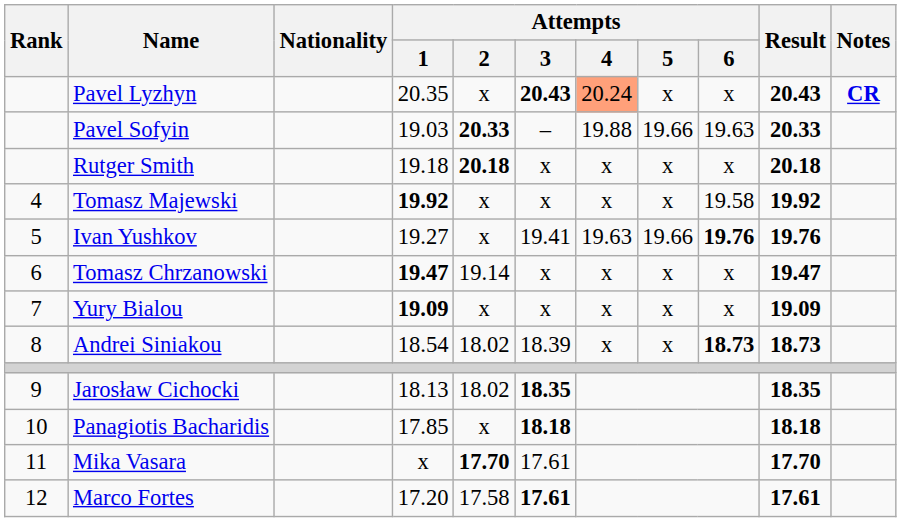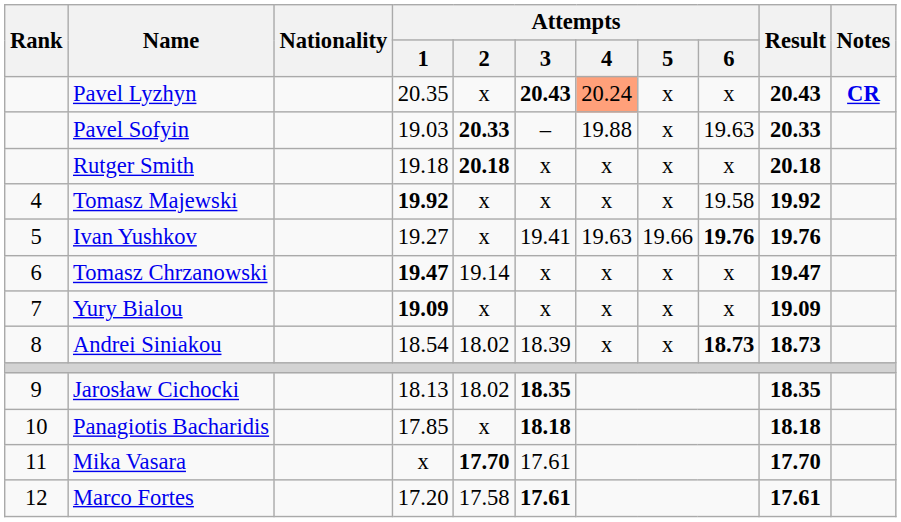 <table class="wikitable sortable" style="text-align:center">
 <tr>
 <th rowspan=2>Rank</th>
 <th rowspan=2>Name</th>
 <th rowspan=2>Nationality</th>
 <th colspan=6>Attempts</th>
 <th rowspan=2>Result</th>
 <th rowspan=2>Notes</th>
 </tr>
 <tr>
 <th>1</th>
 <th>2</th>
 <th>3</th>
 <th>4</th>
 <th>5</th>
 <th>6</th>
 </tr>
 <tr>
 <td></td>
 <td align=left><a href='#'>Pavel Lyzhyn</a></td>
 <td align=left></td>
 <td>20.35</td>
 <td>x</td>
 <td><strong>20.43</strong></td>
 <td style="background: lightsalmon;">20.24</td>
 <td>x</td>
 <td>x</td>
 <td><strong>20.43</strong></td>
 <td><strong><a href='#'>CR</a></strong></td>
 </tr>
 <tr>
 <td></td>
 <td align=left><a href='#'>Pavel Sofyin</a></td>
 <td align=left></td>
 <td>19.03</td>
 <td><strong>20.33</strong></td>
 <td>–</td>
 <td>19.88</td>
-<td>19.66</td>
+<td>x</td>
 <td>19.63</td>
 <td><strong>20.33</strong></td>
 <td></td>
 </tr>
 <tr>
 <td></td>
 <td align=left><a href='#'>Rutger Smith</a></td>
 <td align=left></td>
 <td>19.18</td>
 <td><strong>20.18</strong></td>
 <td>x</td>
 <td>x</td>
 <td>x</td>
 <td>x</td>
 <td><strong>20.18</strong></td>
 <td></td>
 </tr>
 <tr>
 <td>4</td>
 <td align=left><a href='#'>Tomasz Majewski</a></td>
 <td align=left></td>
 <td><strong>19.92</strong></td>
 <td>x</td>
 <td>x</td>
 <td>x</td>
 <td>x</td>
 <td>19.58</td>
 <td><strong>19.92</strong></td>
 <td></td>
 </tr>
 <tr>
 <td>5</td>
 <td align=left><a href='#'>Ivan Yushkov</a></td>
 <td align=left></td>
 <td>19.27</td>
 <td>x</td>
 <td>19.41</td>
 <td>19.63</td>
 <td>19.66</td>
 <td><strong>19.76</strong></td>
 <td><strong>19.76</strong></td>
 <td></td>
 </tr>
 <tr>
 <td>6</td>
 <td align=left><a href='#'>Tomasz Chrzanowski</a></td>
 <td align=left></td>
 <td><strong>19.47</strong></td>
 <td>19.14</td>
 <td>x</td>
 <td>x</td>
 <td>x</td>
 <td>x</td>
 <td><strong>19.47</strong></td>
 <td></td>
 </tr>
 <tr>
 <td>7</td>
 <td align=left><a href='#'>Yury Bialou</a></td>
 <td align=left></td>
 <td><strong>19.09</strong></td>
 <td>x</td>
 <td>x</td>
 <td>x</td>
 <td>x</td>
 <td>x</td>
 <td><strong>19.09</strong></td>
 <td></td>
 </tr>
 <tr>
 <td>8</td>
 <td align=left><a href='#'>Andrei Siniakou</a></td>
 <td align=left></td>
 <td>18.54</td>
 <td>18.02</td>
 <td>18.39</td>
 <td>x</td>
 <td>x</td>
 <td><strong>18.73</strong></td>
 <td><strong>18.73</strong></td>
 <td></td>
 </tr>
 <tr>
 <td colspan=11 bgcolor=lightgray></td>
 </tr>
 <tr>
 <td>9</td>
 <td align=left><a href='#'>Jarosław Cichocki</a></td>
 <td align=left></td>
 <td>18.13</td>
 <td>18.02</td>
 <td><strong>18.35</strong></td>
 <td colspan=3></td>
 <td><strong>18.35</strong></td>
 <td></td>
 </tr>
 <tr>
 <td>10</td>
 <td align=left><a href='#'>Panagiotis Bacharidis</a></td>
 <td align=left></td>
 <td>17.85</td>
 <td>x</td>
 <td><strong>18.18</strong></td>
 <td colspan=3></td>
 <td><strong>18.18</strong></td>
 <td></td>
 </tr>
 <tr>
 <td>11</td>
 <td align=left><a href='#'>Mika Vasara</a></td>
 <td align=left></td>
 <td>x</td>
 <td><strong>17.70</strong></td>
 <td>17.61</td>
 <td colspan=3></td>
 <td><strong>17.70</strong></td>
 <td></td>
 </tr>
 <tr>
 <td>12</td>
 <td align=left><a href='#'>Marco Fortes</a></td>
 <td align=left></td>
 <td>17.20</td>
 <td>17.58</td>
 <td><strong>17.61</strong></td>
 <td colspan=3></td>
 <td><strong>17.61</strong></td>
 <td></td>
 </tr>
 </table>
